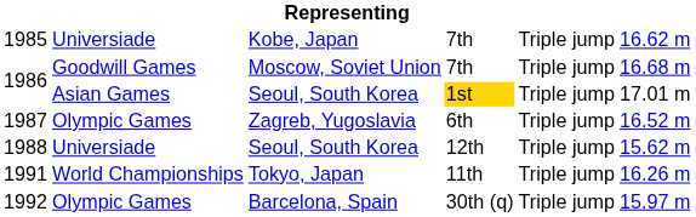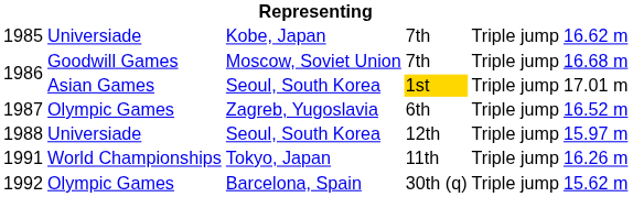 <table>
 <tr>
 <th colspan="6">Representing </th>
 </tr>
 <tr>
 <td>1985</td>
 <td><a href='#'>Universiade</a></td>
 <td><a href='#'>Kobe, Japan</a></td>
 <td>7th</td>
 <td>Triple jump</td>
 <td><a href='#'>16.62 m</a></td>
 </tr>
 <tr>
 <td rowspan=2>1986</td>
 <td><a href='#'>Goodwill Games</a></td>
 <td><a href='#'>Moscow, Soviet Union</a></td>
 <td>7th</td>
 <td>Triple jump</td>
 <td><a href='#'>16.68 m</a></td>
 </tr>
 <tr>
 <td><a href='#'>Asian Games</a></td>
 <td><a href='#'>Seoul, South Korea</a></td>
 <td bgcolor="gold">1st</td>
 <td>Triple jump</td>
 <td>17.01 m</td>
 </tr>
 <tr>
 <td>1987</td>
 <td><a href='#'>Olympic Games</a></td>
 <td><a href='#'>Zagreb, Yugoslavia</a></td>
 <td>6th</td>
 <td>Triple jump</td>
 <td><a href='#'>16.52 m</a></td>
 </tr>
 <tr>
 <td>1988</td>
 <td><a href='#'>Universiade</a></td>
 <td><a href='#'>Seoul, South Korea</a></td>
 <td>12th</td>
 <td>Triple jump</td>
-<td><a href='#'>15.62 m</a></td>
+<td><a href='#'>15.97 m</a></td>
 </tr>
 <tr>
 <td>1991</td>
 <td><a href='#'>World Championships</a></td>
 <td><a href='#'>Tokyo, Japan</a></td>
 <td>11th</td>
 <td>Triple jump</td>
 <td><a href='#'>16.26 m</a></td>
 </tr>
 <tr>
 <td>1992</td>
 <td><a href='#'>Olympic Games</a></td>
 <td><a href='#'>Barcelona, Spain</a></td>
 <td>30th (q)</td>
 <td>Triple jump</td>
-<td><a href='#'>15.97 m</a></td>
+<td><a href='#'>15.62 m</a></td>
 </tr>
 </table>
